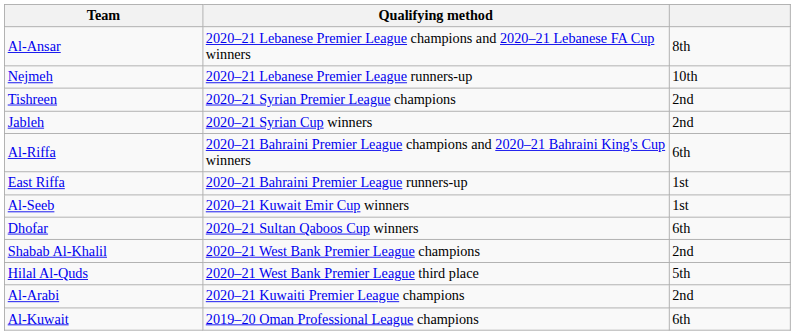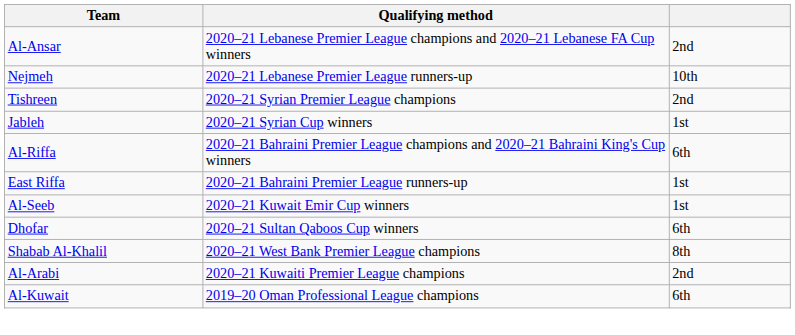 <table class="wikitable" style="table-layout:fixed;width:100%;">
 <tr>
 <th width=25%>Team</th>
 <th width=60%>Qualifying method</th>
 <th width=15%> </th>
 </tr>
 <tr>
 <td> <a href='#'>Al-Ansar</a></td>
 <td><a href='#'>2020–21 Lebanese Premier League</a> champions and <a href='#'>2020–21 Lebanese FA Cup</a> winners</td>
-<td>8th </td>
+<td>2nd </td>
 </tr>
 <tr>
 <td> <a href='#'>Nejmeh</a></td>
 <td><a href='#'>2020–21 Lebanese Premier League</a> runners-up</td>
 <td>10th </td>
 </tr>
 <tr>
 <td> <a href='#'>Tishreen</a></td>
 <td><a href='#'>2020–21 Syrian Premier League</a> champions</td>
 <td>2nd </td>
 </tr>
 <tr>
 <td> <a href='#'>Jableh</a></td>
 <td><a href='#'>2020–21 Syrian Cup</a> winners</td>
-<td>2nd </td>
+<td>1st</td>
 </tr>
 <tr>
 <td> <a href='#'>Al-Riffa</a></td>
 <td><a href='#'>2020–21 Bahraini Premier League</a> champions and <a href='#'>2020–21 Bahraini King's Cup</a> winners</td>
 <td>6th </td>
 </tr>
 <tr>
 <td> <a href='#'>East Riffa</a></td>
 <td><a href='#'>2020–21 Bahraini Premier League</a> runners-up</td>
 <td>1st</td>
 </tr>
 <tr>
 <td> <a href='#'>Al-Seeb</a></td>
 <td><a href='#'>2020–21 Kuwait Emir Cup</a> winners</td>
 <td>1st</td>
 </tr>
 <tr>
 <td> <a href='#'>Dhofar</a></td>
 <td><a href='#'>2020–21 Sultan Qaboos Cup</a> winners</td>
 <td>6th </td>
 </tr>
 <tr>
 <td> <a href='#'>Shabab Al-Khalil</a></td>
 <td><a href='#'>2020–21 West Bank Premier League</a> champions</td>
-<td>2nd </td>
-</tr>
-<tr>
-<td> <a href='#'>Hilal Al-Quds</a></td>
-<td><a href='#'>2020–21 West Bank Premier League</a> third place</td>
-<td>5th </td>
+<td>8th </td>
 </tr>
 <tr>
 <td> <a href='#'>Al-Arabi</a></td>
 <td><a href='#'>2020–21 Kuwaiti Premier League</a> champions</td>
 <td>2nd </td>
 </tr>
 <tr>
 <td> <a href='#'>Al-Kuwait</a></td>
 <td><a href='#'>2019–20 Oman Professional League</a> champions</td>
 <td>6th </td>
 </tr>
 </table>
